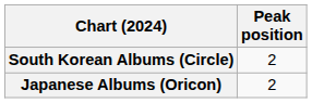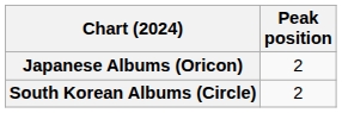 <table class="wikitable plainrowheaders sortable" style="text-align:center">
 <tr>
 <th scope="col">Chart (2024)</th>
 <th scope="col">Peak<br>position</th>
 </tr>
 <tr>
+<th scope="row">Japanese Albums (Oricon)</th>
+<td>2</td>
+</tr>
+<tr>
 <th scope="row">South Korean Albums (Circle)</th>
 <td>2</td>
 </tr>
-<tr>
-<th scope="row">Japanese Albums (Oricon)</th>
-<td>2</td>
-</tr>
 </table>
